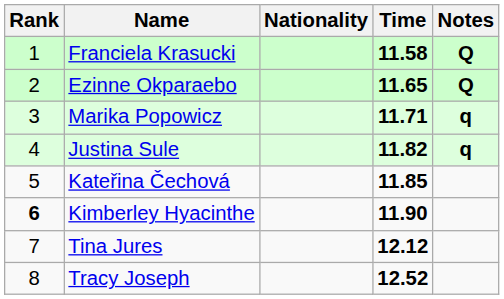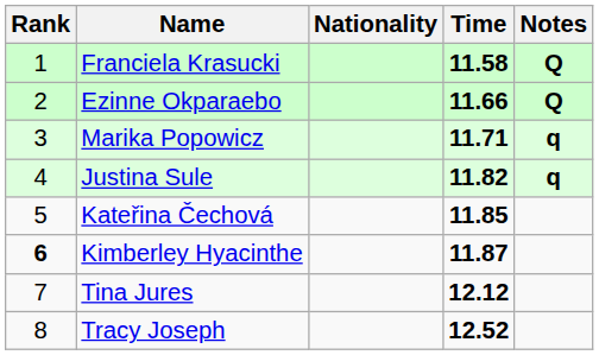 <table class="wikitable sortable" style="text-align:center">
 <tr>
 <th>Rank</th>
 <th>Name</th>
 <th>Nationality</th>
 <th>Time</th>
 <th>Notes</th>
 </tr>
 <tr bgcolor=ccffcc>
 <td>1</td>
 <td align=left><a href='#'>Franciela Krasucki</a></td>
 <td align=left></td>
 <td><strong>11.58</strong></td>
 <td><strong>Q</strong></td>
 </tr>
 <tr bgcolor=ccffcc>
 <td>2</td>
 <td align=left><a href='#'>Ezinne Okparaebo</a></td>
 <td align=left></td>
-<td><strong>11.65</strong></td>
+<td><strong>11.66</strong></td>
 <td><strong>Q</strong></td>
 </tr>
 <tr bgcolor=ddffdd>
 <td>3</td>
 <td align=left><a href='#'>Marika Popowicz</a></td>
 <td align=left></td>
 <td><strong>11.71</strong></td>
 <td><strong>q</strong></td>
 </tr>
 <tr bgcolor=ddffdd>
 <td>4</td>
 <td align=left><a href='#'>Justina Sule</a></td>
 <td align=left></td>
 <td><strong>11.82</strong></td>
 <td><strong>q</strong></td>
 </tr>
 <tr>
 <td>5</td>
 <td align=left><a href='#'>Kateřina Čechová</a></td>
 <td align=left></td>
 <td><strong>11.85</strong></td>
 <td></td>
 </tr>
 <tr>
 <td><strong>6</strong></td>
 <td align=left><a href='#'>Kimberley Hyacinthe</a></td>
 <td align=left></td>
-<td><strong>11.90</strong></td>
+<td><strong>11.87</strong></td>
 <td></td>
 </tr>
 <tr>
 <td>7</td>
 <td align=left><a href='#'>Tina Jures</a></td>
 <td align=left></td>
 <td><strong>12.12</strong></td>
 <td></td>
 </tr>
 <tr>
 <td>8</td>
 <td align=left><a href='#'>Tracy Joseph</a></td>
 <td align=left></td>
 <td><strong>12.52</strong></td>
 <td></td>
 </tr>
 </table>
